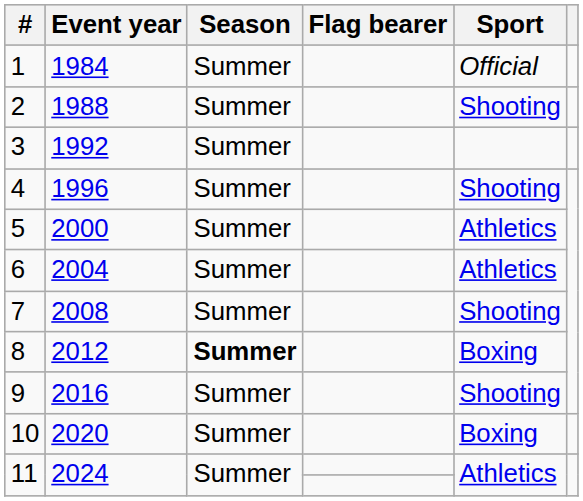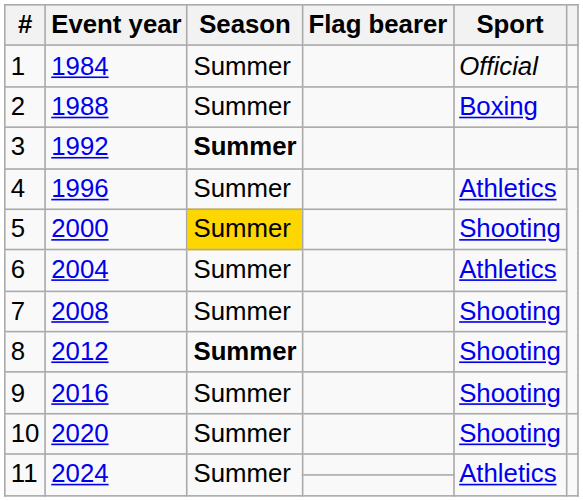 <table class="wikitable sortable">
 <tr>
 <th>#</th>
 <th>Event year</th>
 <th>Season</th>
 <th>Flag bearer</th>
 <th>Sport</th>
 <th></th>
 </tr>
 <tr>
 <td>1</td>
 <td><a href='#'>1984</a></td>
 <td>Summer</td>
 <td></td>
 <td><em>Official</em></td>
 <td></td>
 </tr>
 <tr>
 <td>2</td>
 <td><a href='#'>1988</a></td>
 <td>Summer</td>
 <td></td>
-<td><a href='#'>Shooting</a></td>
+<td><a href='#'>Boxing</a></td>
 <td></td>
 </tr>
 <tr>
 <td>3</td>
 <td><a href='#'>1992</a></td>
-<td>Summer</td>
+<td><strong>Summer</strong></td>
 <td></td>
 <td></td>
 <td></td>
 </tr>
 <tr>
 <td>4</td>
 <td><a href='#'>1996</a></td>
 <td>Summer</td>
 <td></td>
-<td><a href='#'>Shooting</a></td>
+<td><a href='#'>Athletics</a></td>
 <td rowspan=6></td>
 </tr>
 <tr>
 <td>5</td>
 <td><a href='#'>2000</a></td>
-<td>Summer</td>
+<td style="background: gold;">Summer</td>
 <td></td>
-<td><a href='#'>Athletics</a></td>
+<td><a href='#'>Shooting</a></td>
 </tr>
 <tr>
 <td>6</td>
 <td><a href='#'>2004</a></td>
 <td>Summer</td>
 <td></td>
 <td><a href='#'>Athletics</a></td>
 </tr>
 <tr>
 <td>7</td>
 <td><a href='#'>2008</a></td>
 <td>Summer</td>
 <td></td>
 <td><a href='#'>Shooting</a></td>
 </tr>
 <tr>
 <td>8</td>
 <td><a href='#'>2012</a></td>
 <td><strong>Summer</strong></td>
 <td></td>
-<td><a href='#'>Boxing</a></td>
+<td><a href='#'>Shooting</a></td>
 </tr>
 <tr>
 <td>9</td>
 <td><a href='#'>2016</a></td>
 <td>Summer</td>
 <td></td>
 <td><a href='#'>Shooting</a></td>
 </tr>
 <tr>
 <td>10</td>
 <td><a href='#'>2020</a></td>
 <td>Summer</td>
 <td></td>
-<td><a href='#'>Boxing</a></td>
+<td><a href='#'>Shooting</a></td>
 <td></td>
 </tr>
 <tr>
 <td rowspan=2>11</td>
 <td rowspan=2><a href='#'>2024</a></td>
 <td rowspan=2>Summer</td>
 <td></td>
 <td rowspan=2><a href='#'>Athletics</a></td>
 <td rowspan=2></td>
 </tr>
 <tr>
 <td></td>
 </tr>
 </table>
